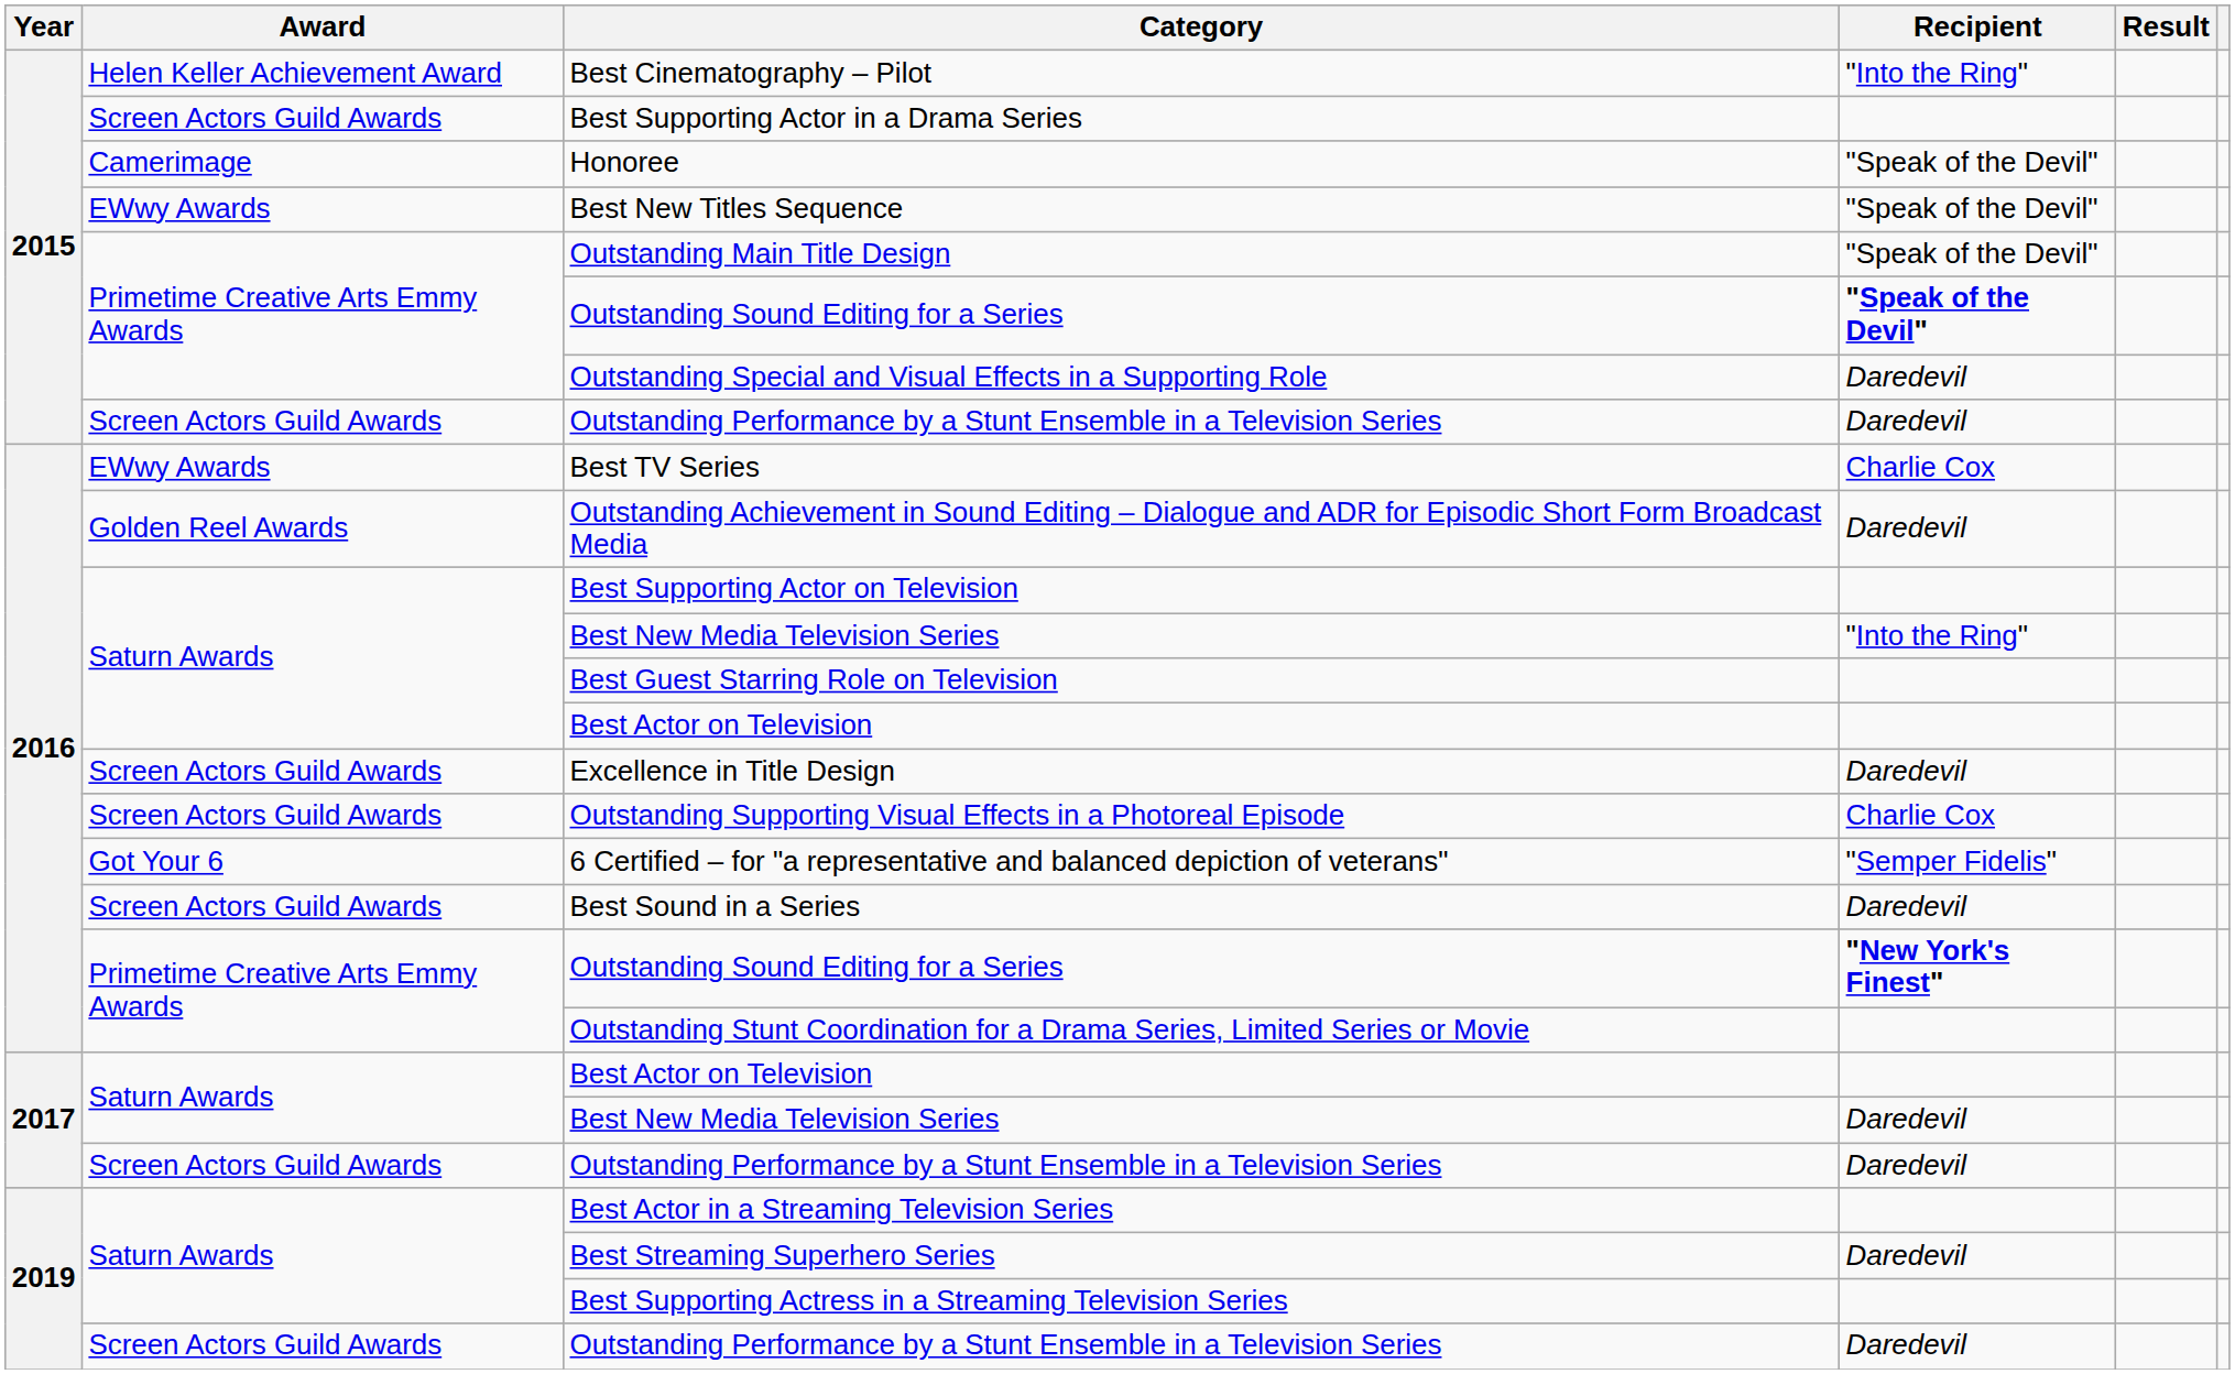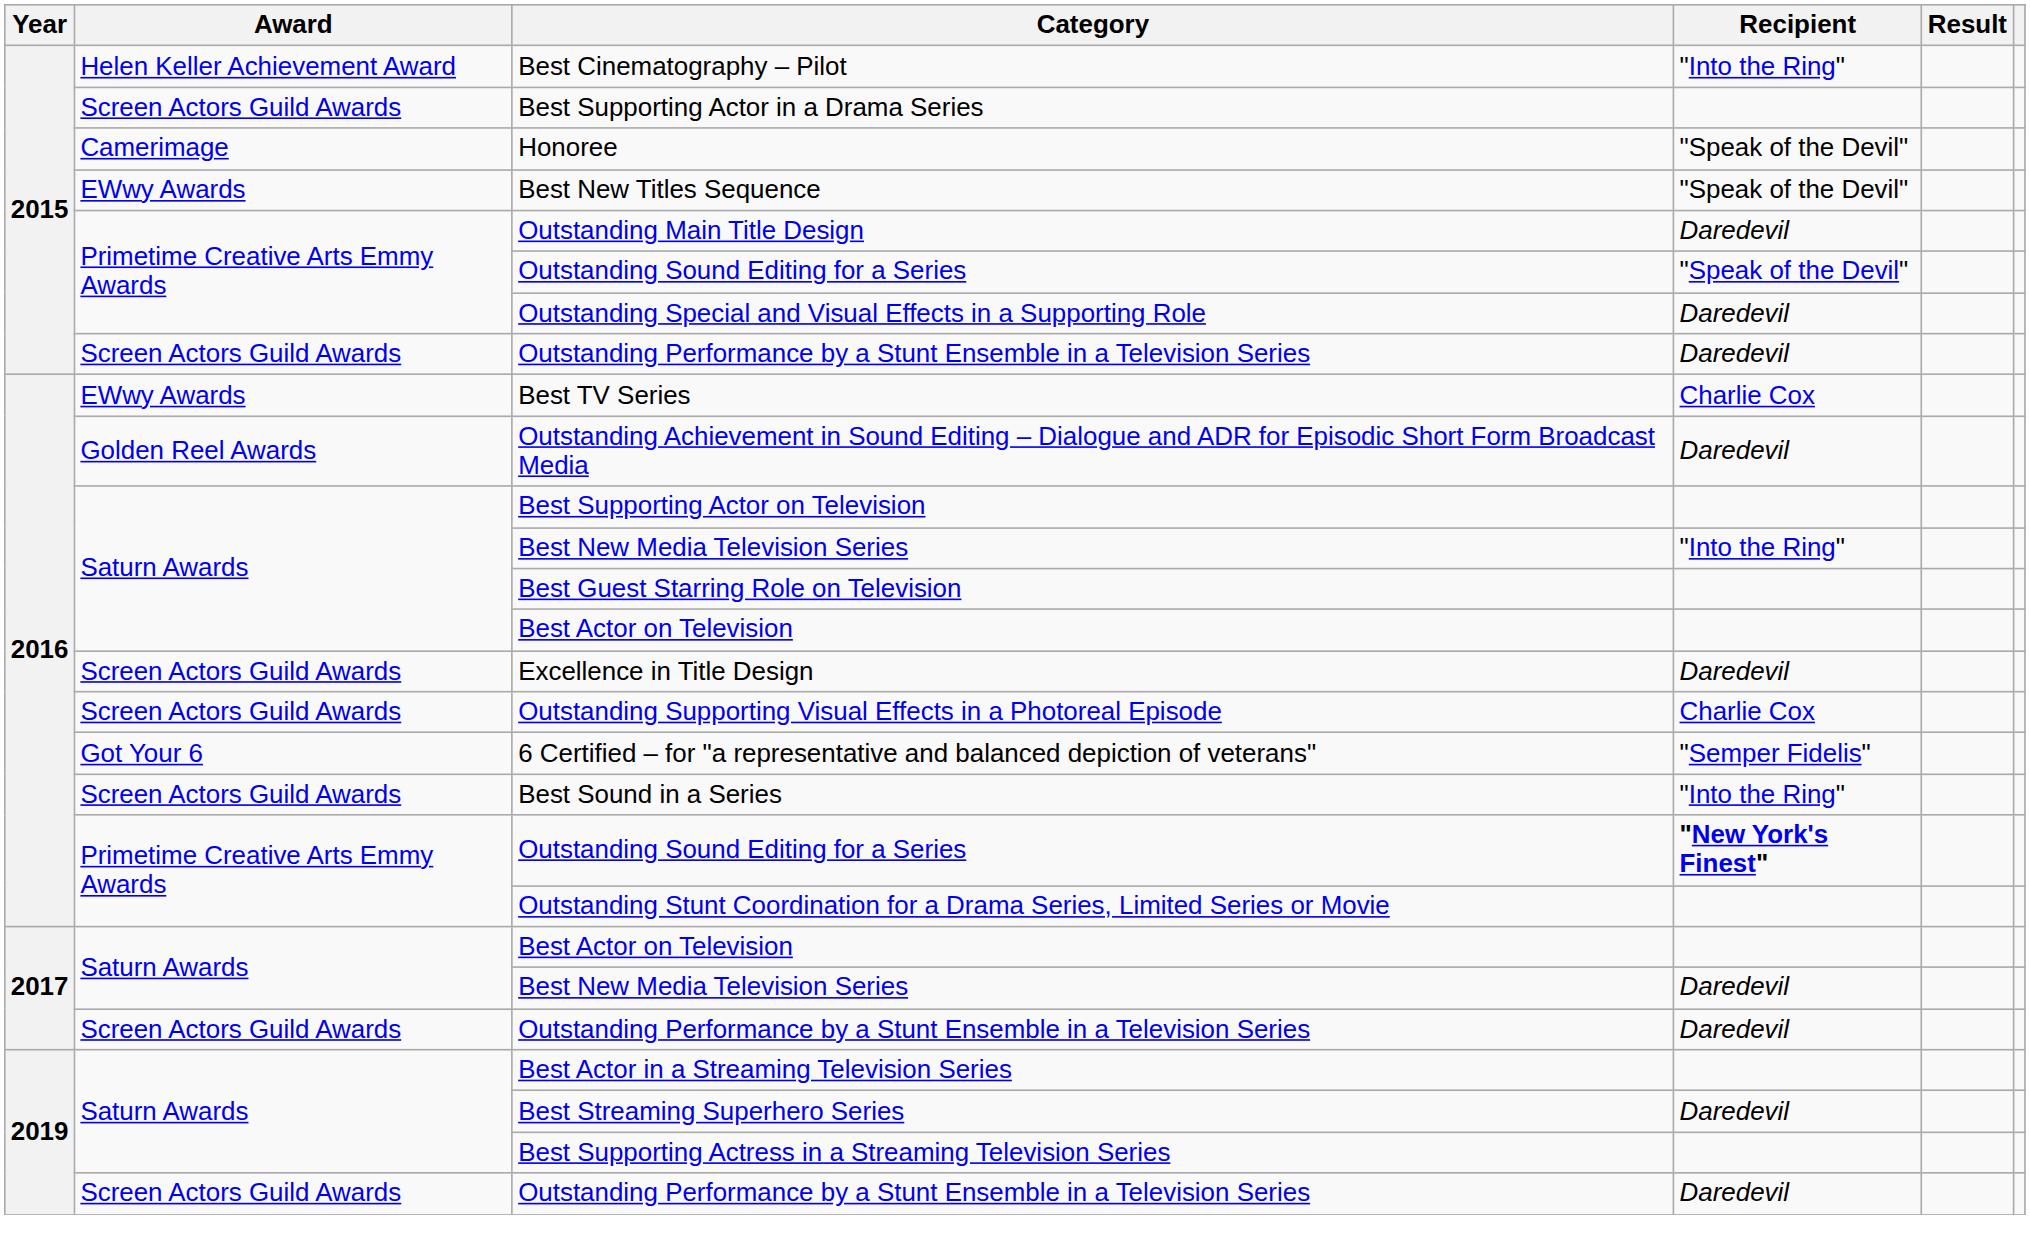 <table class="wikitable plainrowheaders sortable">
 <tr>
 <th scope="col">Year</th>
 <th scope="col">Award</th>
 <th scope="col">Category</th>
 <th scope="col">Recipient</th>
 <th scope="col">Result</th>
 <th scope="col" class="unsortable"></th>
 </tr>
 <tr>
 <th scope="row" rowspan="8">2015</th>
 <td><a href='#'>Helen Keller Achievement Award</a></td>
 <td>Best Cinematography – Pilot</td>
 <td data-sort-value="Into the Ring">"<a href='#'>Into the Ring</a>"</td>
 <td></td>
 <td></td>
 </tr>
 <tr>
 <td><a href='#'>Screen Actors Guild Awards</a></td>
 <td>Best Supporting Actor in a Drama Series</td>
 <td></td>
 <td></td>
 <td></td>
 </tr>
 <tr>
 <td><a href='#'>Camerimage</a></td>
 <td>Honoree</td>
 <td data-sort-value="Speak of the Devil">"Speak of the Devil"</td>
 <td></td>
 <td></td>
 </tr>
 <tr>
 <td><a href='#'>EWwy Awards</a></td>
 <td>Best New Titles Sequence</td>
 <td data-sort-value="Speak of the Devil">"Speak of the Devil"</td>
 <td></td>
 <td></td>
 </tr>
 <tr>
 <td rowspan="3"><a href='#'>Primetime Creative Arts Emmy Awards</a></td>
 <td><a href='#'>Outstanding Main Title Design</a></td>
-<td data-sort-value="Speak of the Devil">"Speak of the Devil"</td>
+<td><em>Daredevil</em></td>
 <td></td>
 <td></td>
 </tr>
 <tr>
 <td><a href='#'>Outstanding Sound Editing for a Series</a></td>
-<td data-sort-value="Speak of the Devil"><strong>"<a href='#'>Speak of the Devil</a>"</strong></td>
+<td data-sort-value="Speak of the Devil">"<a href='#'>Speak of the Devil</a>"</td>
 <td></td>
 <td></td>
 </tr>
 <tr>
 <td><a href='#'>Outstanding Special and Visual Effects in a Supporting Role</a></td>
 <td><em>Daredevil</em></td>
 <td></td>
 <td></td>
 </tr>
 <tr>
 <td><a href='#'>Screen Actors Guild Awards</a></td>
 <td><a href='#'>Outstanding Performance by a Stunt Ensemble in a Television Series</a></td>
 <td><em>Daredevil</em></td>
 <td></td>
 <td></td>
 </tr>
 <tr>
 <th scope="row" rowspan="12">2016</th>
 <td><a href='#'>EWwy Awards</a></td>
 <td>Best TV Series</td>
 <td data-sort-value="Cox, Charlie"><a href='#'>Charlie Cox</a></td>
 <td></td>
 <td></td>
 </tr>
 <tr>
 <td><a href='#'>Golden Reel Awards</a></td>
 <td><a href='#'>Outstanding Achievement in Sound Editing – Dialogue and ADR for Episodic Short Form Broadcast Media</a></td>
 <td><em>Daredevil</em></td>
 <td></td>
 <td></td>
 </tr>
 <tr>
 <td rowspan="4"><a href='#'>Saturn Awards</a></td>
 <td><a href='#'>Best Supporting Actor on Television</a></td>
 <td></td>
 <td></td>
 <td></td>
 </tr>
 <tr>
 <td><a href='#'>Best New Media Television Series</a></td>
 <td data-sort-value="Into the Ring">"<a href='#'>Into the Ring</a>"</td>
 <td></td>
 <td></td>
 </tr>
 <tr>
 <td><a href='#'>Best Guest Starring Role on Television</a></td>
 <td></td>
 <td></td>
 <td></td>
 </tr>
 <tr>
 <td><a href='#'>Best Actor on Television</a></td>
 <td></td>
 <td></td>
 <td></td>
 </tr>
 <tr>
 <td><a href='#'>Screen Actors Guild Awards</a></td>
 <td>Excellence in Title Design</td>
 <td><em>Daredevil</em></td>
 <td></td>
 <td></td>
 </tr>
 <tr>
 <td><a href='#'>Screen Actors Guild Awards</a></td>
 <td><a href='#'>Outstanding Supporting Visual Effects in a Photoreal Episode</a></td>
 <td data-sort-value="Cox, Charlie"><a href='#'>Charlie Cox</a></td>
 <td></td>
 <td></td>
 </tr>
 <tr>
 <td><a href='#'>Got Your 6</a></td>
 <td>6 Certified – for "a representative and balanced depiction of veterans"</td>
 <td data-sort-value="Semper Fidelis">"<a href='#'>Semper Fidelis</a>"</td>
 <td></td>
 <td></td>
 </tr>
 <tr>
 <td><a href='#'>Screen Actors Guild Awards</a></td>
 <td>Best Sound in a Series</td>
-<td><em>Daredevil</em></td>
+<td data-sort-value="Into the Ring">"<a href='#'>Into the Ring</a>"</td>
 <td></td>
 <td></td>
 </tr>
 <tr>
 <td rowspan="2"><a href='#'>Primetime Creative Arts Emmy Awards</a></td>
 <td><a href='#'>Outstanding Sound Editing for a Series</a></td>
 <td data-sort-value="New York's Finest"><strong>"<a href='#'>New York's Finest</a>"</strong></td>
 <td></td>
 <td></td>
 </tr>
 <tr>
 <td><a href='#'>Outstanding Stunt Coordination for a Drama Series, Limited Series or Movie</a></td>
 <td></td>
 <td></td>
 <td></td>
 </tr>
 <tr>
 <th scope="row" rowspan="3">2017</th>
 <td rowspan="2"><a href='#'>Saturn Awards</a></td>
 <td><a href='#'>Best Actor on Television</a></td>
 <td></td>
 <td></td>
 <td></td>
 </tr>
 <tr>
 <td><a href='#'>Best New Media Television Series</a></td>
 <td><em>Daredevil</em></td>
 <td></td>
 <td></td>
 </tr>
 <tr>
 <td><a href='#'>Screen Actors Guild Awards</a></td>
 <td><a href='#'>Outstanding Performance by a Stunt Ensemble in a Television Series</a></td>
 <td><em>Daredevil</em></td>
 <td></td>
 <td></td>
 </tr>
 <tr>
 <th scope="row" rowspan="4">2019</th>
 <td rowspan="3"><a href='#'>Saturn Awards</a></td>
 <td><a href='#'>Best Actor in a Streaming Television Series</a></td>
 <td></td>
 <td></td>
 <td></td>
 </tr>
 <tr>
 <td><a href='#'>Best Streaming Superhero Series</a></td>
 <td><em>Daredevil</em></td>
 <td></td>
 <td></td>
 </tr>
 <tr>
 <td><a href='#'>Best Supporting Actress in a Streaming Television Series</a></td>
 <td></td>
 <td></td>
 <td></td>
 </tr>
 <tr>
 <td><a href='#'>Screen Actors Guild Awards</a></td>
 <td><a href='#'>Outstanding Performance by a Stunt Ensemble in a Television Series</a></td>
 <td><em>Daredevil</em></td>
 <td></td>
 <td></td>
 </tr>
 </table>
